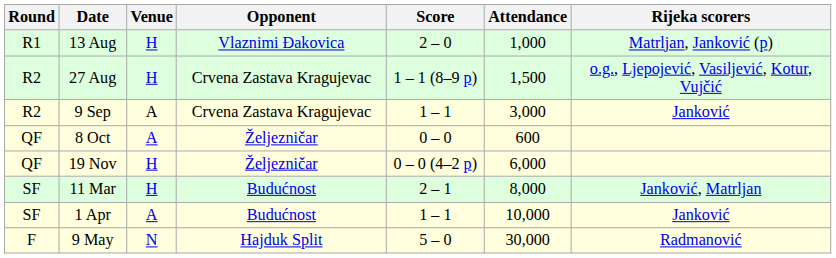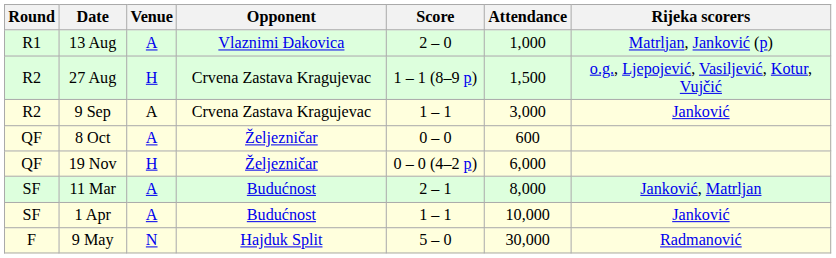 <table class="wikitable" style="text-align:center">
 <tr>
 <th width="30">Round</th>
 <th width="60">Date</th>
 <th width="20">Venue</th>
 <th width="200">Opponent</th>
 <th width="90">Score</th>
 <th width="60">Attendance</th>
 <th width="250">Rijeka scorers</th>
 </tr>
 <tr bgcolor="#ddffdd">
 <td>R1</td>
 <td>13 Aug</td>
-<td><a href='#'>H</a></td>
+<td><a href='#'>A</a></td>
 <td><a href='#'>Vlaznimi Đakovica</a></td>
 <td>2 – 0</td>
 <td>1,000</td>
 <td><a href='#'>Matrljan</a>, <a href='#'>Janković</a> (<a href='#'>p</a>)</td>
 </tr>
 <tr bgcolor="#ddffdd">
 <td>R2</td>
 <td>27 Aug</td>
 <td><a href='#'>H</a></td>
 <td>Crvena Zastava Kragujevac</td>
 <td>1 – 1 (8–9 <a href='#'>p</a>)</td>
 <td>1,500</td>
 <td><a href='#'>o.g.</a>, <a href='#'>Ljepojević</a>, <a href='#'>Vasiljević</a>, <a href='#'>Kotur</a>, <a href='#'>Vujčić</a></td>
 </tr>
 <tr bgcolor="#ffffdd">
 <td>R2</td>
 <td>9 Sep</td>
 <td>A</td>
 <td>Crvena Zastava Kragujevac</td>
 <td>1 – 1</td>
 <td>3,000</td>
 <td><a href='#'>Janković</a></td>
 </tr>
 <tr bgcolor="#ffffdd">
 <td>QF</td>
 <td>8 Oct</td>
 <td><a href='#'>A</a></td>
 <td><a href='#'>Željezničar</a></td>
 <td>0 – 0</td>
 <td>600</td>
 <td></td>
 </tr>
 <tr bgcolor="#ffffdd">
 <td>QF</td>
 <td>19 Nov</td>
 <td><a href='#'>H</a></td>
 <td><a href='#'>Željezničar</a></td>
 <td>0 – 0 (4–2 <a href='#'>p</a>)</td>
 <td>6,000</td>
 <td></td>
 </tr>
 <tr bgcolor="#ddffdd">
 <td>SF</td>
 <td>11 Mar</td>
-<td><a href='#'>H</a></td>
+<td><a href='#'>A</a></td>
 <td><a href='#'>Budućnost</a></td>
 <td>2 – 1</td>
 <td>8,000</td>
 <td><a href='#'>Janković</a>, <a href='#'>Matrljan</a></td>
 </tr>
 <tr bgcolor="#ffffdd">
 <td>SF</td>
 <td>1 Apr</td>
 <td><a href='#'>A</a></td>
 <td><a href='#'>Budućnost</a></td>
 <td>1 – 1</td>
 <td>10,000</td>
 <td><a href='#'>Janković</a></td>
 </tr>
 <tr bgcolor="#ffffdd">
 <td>F</td>
 <td>9 May</td>
 <td><a href='#'>N</a></td>
 <td><a href='#'>Hajduk Split</a></td>
 <td>5 – 0</td>
 <td>30,000</td>
 <td><a href='#'>Radmanović</a></td>
 </tr>
 </table>
